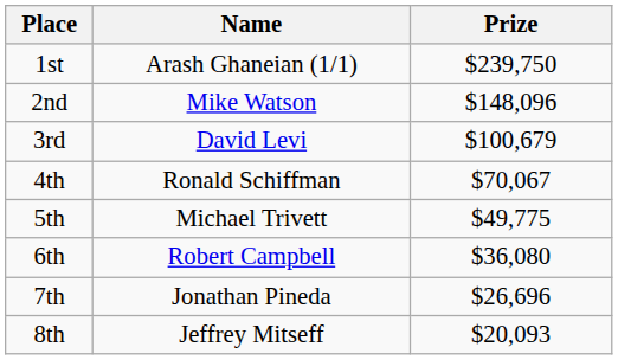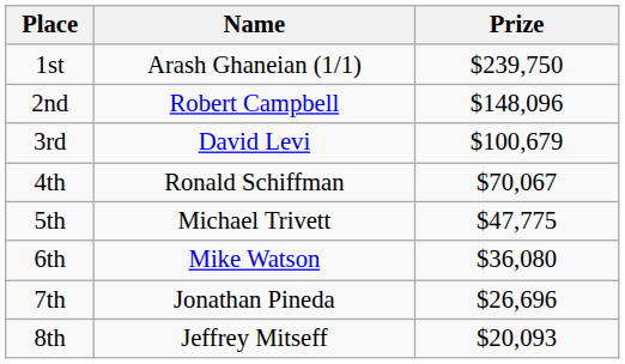 <table class="wikitable">
 <tr>
 <th width="50">Place</th>
 <th width="200">Name</th>
 <th width="125">Prize</th>
 </tr>
 <tr>
 <td align = "center">1st</td>
 <td align = "center">Arash Ghaneian (1/1)</td>
 <td align = "center">$239,750</td>
 </tr>
 <tr>
 <td align = "center">2nd</td>
-<td align = "center"><a href='#'>Mike Watson</a></td>
+<td align = "center"><a href='#'>Robert Campbell</a></td>
 <td align = "center">$148,096</td>
 </tr>
 <tr>
 <td align = "center">3rd</td>
 <td align = "center"><a href='#'>David Levi</a></td>
 <td align = "center">$100,679</td>
 </tr>
 <tr>
 <td align = "center">4th</td>
 <td align = "center">Ronald Schiffman</td>
 <td align = "center">$70,067</td>
 </tr>
 <tr>
 <td align = "center">5th</td>
 <td align = "center">Michael Trivett</td>
-<td align = "center">$49,775</td>
+<td align = "center">$47,775</td>
 </tr>
 <tr>
 <td align = "center">6th</td>
-<td align = "center"><a href='#'>Robert Campbell</a></td>
+<td align = "center"><a href='#'>Mike Watson</a></td>
 <td align = "center">$36,080</td>
 </tr>
 <tr>
 <td align = "center">7th</td>
 <td align = "center">Jonathan Pineda</td>
 <td align = "center">$26,696</td>
 </tr>
 <tr>
 <td align = "center">8th</td>
 <td align = "center">Jeffrey Mitseff</td>
 <td align = "center">$20,093</td>
 </tr>
 </table>
